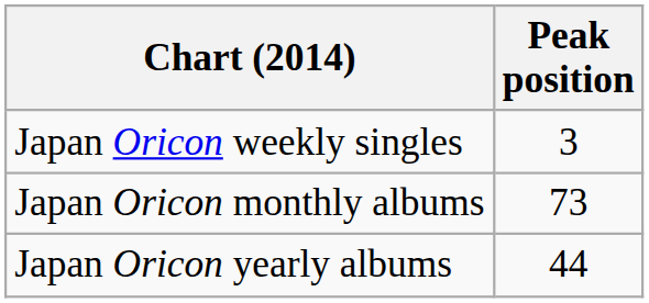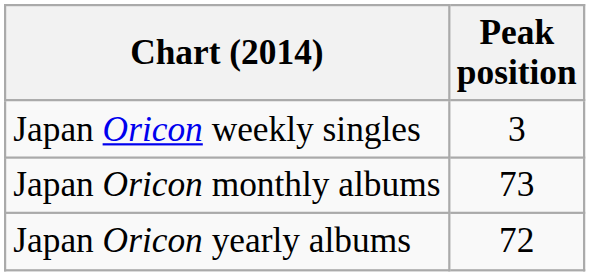 <table class="wikitable sortable">
 <tr>
 <th>Chart (2014)</th>
 <th>Peak<br>position</th>
 </tr>
 <tr>
 <td>Japan <em><a href='#'>Oricon</a></em> weekly singles</td>
 <td align="center">3</td>
 </tr>
 <tr>
 <td>Japan <em>Oricon</em> monthly albums</td>
 <td align="center">73</td>
 </tr>
 <tr>
 <td>Japan <em>Oricon</em> yearly albums</td>
-<td align="center">44</td>
+<td align="center">72</td>
 </tr>
 </table>
